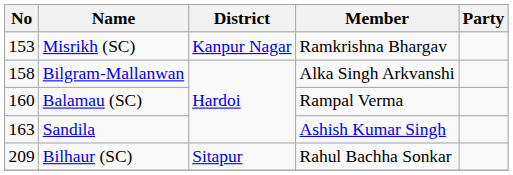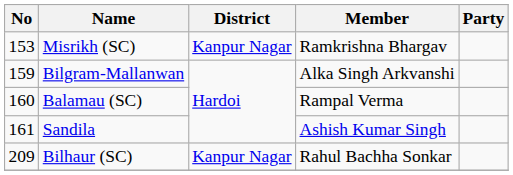 <table class="wikitable sortable">
 <tr>
 <th>No</th>
 <th>Name</th>
 <th>District</th>
 <th>Member</th>
 <th colspan="2">Party</th>
 </tr>
 <tr>
 <td>153</td>
 <td><a href='#'>Misrikh</a> (SC)</td>
 <td><a href='#'>Kanpur Nagar</a></td>
 <td>Ramkrishna Bhargav</td>
 <td></td>
 </tr>
 <tr>
-<td>158</td>
+<td>159</td>
 <td><a href='#'>Bilgram-Mallanwan</a></td>
 <td rowspan="3"><a href='#'>Hardoi</a></td>
 <td>Alka Singh Arkvanshi</td>
 <td></td>
 </tr>
 <tr>
 <td>160</td>
 <td><a href='#'>Balamau</a> (SC)</td>
 <td>Rampal Verma</td>
 <td></td>
 </tr>
 <tr>
-<td>163</td>
+<td>161</td>
 <td><a href='#'>Sandila</a></td>
 <td><a href='#'>Ashish Kumar Singh</a></td>
 <td></td>
 </tr>
 <tr>
 <td>209</td>
 <td><a href='#'>Bilhaur</a> (SC)</td>
-<td><a href='#'>Sitapur</a></td>
+<td><a href='#'>Kanpur Nagar</a></td>
 <td>Rahul Bachha Sonkar</td>
 <td></td>
 </tr>
 <tr>
 </tr>
 </table>
